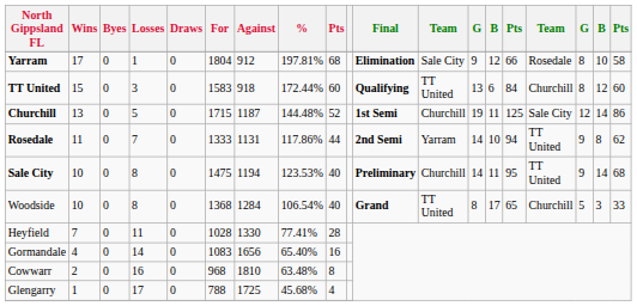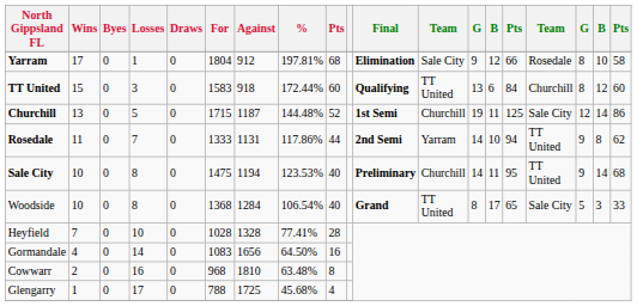 <table style="font-size: 85%; text-align: left;" class="wikitable">
 <tr>
 <th style="color:crimson">North Gippsland FL</th>
 <th style="color:crimson">Wins</th>
 <th style="color:crimson">Byes</th>
 <th style="color:crimson">Losses</th>
 <th style="color:crimson">Draws</th>
 <th style="color:crimson">For</th>
 <th style="color:crimson">Against</th>
 <th style="color:crimson">%</th>
 <th style="color:crimson">Pts</th>
 <th></th>
 <th style="color:green">Final</th>
 <th style="color:green">Team</th>
 <th style="color:green">G</th>
 <th style="color:green">B</th>
 <th style="color:green">Pts</th>
 <th style="color:green">Team</th>
 <th style="color:green">G</th>
 <th style="color:green">B</th>
 <th style="color:green">Pts</th>
 </tr>
 <tr>
 </tr>
 <tr>
 </tr>
 <tr>
 <td><strong>	Yarram	</strong></td>
 <td>17</td>
 <td>0</td>
 <td>1</td>
 <td>0</td>
 <td>1804</td>
 <td>912</td>
 <td>197.81%</td>
 <td>68</td>
 <td></td>
 <td><strong>Elimination</strong></td>
 <td>Sale City</td>
 <td>9</td>
 <td>12</td>
 <td>66</td>
 <td>Rosedale</td>
 <td>8</td>
 <td>10</td>
 <td>58</td>
 </tr>
 <tr>
 <td><strong>	TT United	</strong></td>
 <td>15</td>
 <td>0</td>
 <td>3</td>
 <td>0</td>
 <td>1583</td>
 <td>918</td>
 <td>172.44%</td>
 <td>60</td>
 <td></td>
 <td><strong>Qualifying</strong></td>
 <td>TT United</td>
 <td>13</td>
 <td>6</td>
 <td>84</td>
 <td>Churchill</td>
 <td>8</td>
 <td>12</td>
 <td>60</td>
 </tr>
 <tr>
 <td><strong>	Churchill	</strong></td>
 <td>13</td>
 <td>0</td>
 <td>5</td>
 <td>0</td>
 <td>1715</td>
 <td>1187</td>
 <td>144.48%</td>
 <td>52</td>
 <td></td>
 <td><strong>1st Semi</strong></td>
 <td>Churchill</td>
 <td>19</td>
 <td>11</td>
 <td>125</td>
 <td>Sale City</td>
 <td>12</td>
 <td>14</td>
 <td>86</td>
 </tr>
 <tr>
 <td><strong>	Rosedale	</strong></td>
 <td>11</td>
 <td>0</td>
 <td>7</td>
 <td>0</td>
 <td>1333</td>
 <td>1131</td>
 <td>117.86%</td>
 <td>44</td>
 <td></td>
 <td><strong>2nd Semi</strong></td>
 <td>Yarram</td>
 <td>14</td>
 <td>10</td>
 <td>94</td>
 <td>TT United</td>
 <td>9</td>
 <td>8</td>
 <td>62</td>
 </tr>
 <tr>
 <td><strong>	Sale City	</strong></td>
 <td>10</td>
 <td>0</td>
 <td>8</td>
 <td>0</td>
 <td>1475</td>
 <td>1194</td>
 <td>123.53%</td>
 <td>40</td>
 <td></td>
 <td><strong>Preliminary</strong></td>
 <td>Churchill</td>
 <td>14</td>
 <td>11</td>
 <td>95</td>
 <td>TT United</td>
 <td>9</td>
 <td>14</td>
 <td>68</td>
 </tr>
 <tr>
 <td>Woodside</td>
 <td>10</td>
 <td>0</td>
 <td>8</td>
 <td>0</td>
 <td>1368</td>
 <td>1284</td>
 <td>106.54%</td>
 <td>40</td>
 <td></td>
 <td><strong>Grand</strong></td>
 <td>TT United</td>
 <td>8</td>
 <td>17</td>
 <td>65</td>
-<td>Churchill</td>
+<td>Sale City</td>
 <td>5</td>
 <td>3</td>
 <td>33</td>
 </tr>
 <tr>
 <td>Heyfield</td>
 <td>7</td>
 <td>0</td>
-<td>11</td>
+<td>10</td>
 <td>0</td>
 <td>1028</td>
-<td>1330</td>
+<td>1328</td>
 <td>77.41%</td>
 <td>28</td>
 <td></td>
 </tr>
 <tr>
 <td>Gormandale</td>
 <td>4</td>
 <td>0</td>
 <td>14</td>
 <td>0</td>
 <td>1083</td>
 <td>1656</td>
-<td>65.40%</td>
+<td>64.50%</td>
 <td>16</td>
 <td></td>
 </tr>
 <tr>
 <td>Cowwarr</td>
 <td>2</td>
 <td>0</td>
 <td>16</td>
 <td>0</td>
 <td>968</td>
 <td>1810</td>
 <td>63.48%</td>
 <td>8</td>
 <td></td>
 </tr>
 <tr>
 <td>Glengarry</td>
 <td>1</td>
 <td>0</td>
 <td>17</td>
 <td>0</td>
 <td>788</td>
 <td>1725</td>
 <td>45.68%</td>
 <td>4</td>
 <td></td>
 </tr>
 <tr>
 </tr>
 </table>
